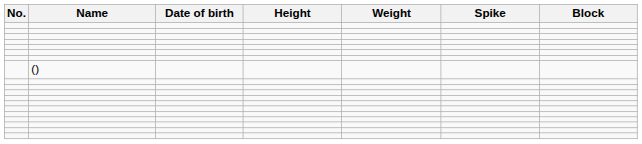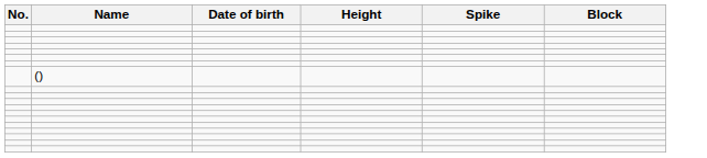 <table class="wikitable sortable" style="font-size:100%; text-align:center;">
 <tr>
 <th>No.</th>
 <th style="width:12em">Name</th>
 <th style="width:8em">Date of birth</th>
 <th style="width:9em">Height</th>
-<th style="width:9em">Weight</th>
 <th style="width:9em">Spike</th>
 <th style="width:9em">Block</th>
 </tr>
 <tr>
 <td></td>
 <td align=left> </td>
 <td align=right></td>
-<td></td>
 <td></td>
 <td></td>
 <td></td>
 </tr>
 <tr>
 <td></td>
 <td align=left> </td>
 <td align=right></td>
 <td></td>
 <td></td>
 <td></td>
-<td></td>
 </tr>
 <tr>
 <td></td>
 <td align=left> </td>
 <td align=right></td>
-<td></td>
 <td></td>
 <td></td>
 <td></td>
 </tr>
 <tr>
 <td></td>
 <td align=left> </td>
 <td align=right></td>
 <td></td>
 <td></td>
 <td></td>
-<td></td>
 </tr>
 <tr>
 <td></td>
 <td align=left> </td>
 <td align=right></td>
-<td></td>
 <td></td>
 <td></td>
 <td></td>
 </tr>
 <tr>
 <td></td>
 <td align=left> </td>
 <td align=right></td>
 <td></td>
 <td></td>
 <td></td>
-<td></td>
 </tr>
 <tr>
 <td></td>
 <td align=left> </td>
 <td align=right></td>
-<td></td>
 <td></td>
 <td></td>
 <td></td>
 </tr>
 <tr>
 <td></td>
 <td align=left>  ()</td>
 <td align=right></td>
 <td></td>
 <td></td>
 <td></td>
-<td></td>
 </tr>
 <tr>
 <td></td>
 <td align=left> </td>
 <td align=right></td>
-<td></td>
 <td></td>
 <td></td>
 <td></td>
 </tr>
 <tr>
 <td></td>
 <td align=left> </td>
 <td align=right></td>
 <td></td>
 <td></td>
 <td></td>
-<td></td>
 </tr>
 <tr>
 <td></td>
 <td align=left> </td>
 <td align=right></td>
-<td></td>
 <td></td>
 <td></td>
 <td></td>
 </tr>
 <tr>
 <td></td>
 <td align=left> </td>
 <td align=right></td>
 <td></td>
 <td></td>
 <td></td>
-<td></td>
 </tr>
 <tr>
 <td></td>
 <td align=left> </td>
 <td align=right></td>
-<td></td>
 <td></td>
 <td></td>
 <td></td>
 </tr>
 <tr>
 <td></td>
 <td align=left> </td>
 <td align=right></td>
 <td></td>
 <td></td>
 <td></td>
-<td></td>
 </tr>
 <tr>
 <td></td>
 <td align=left> </td>
 <td align=right></td>
-<td></td>
 <td></td>
 <td></td>
 <td></td>
 </tr>
 <tr>
 <td></td>
 <td align=left> </td>
 <td align=right></td>
 <td></td>
 <td></td>
 <td></td>
-<td></td>
 </tr>
 <tr>
 <td></td>
 <td align=left> </td>
 <td align=right></td>
-<td></td>
 <td></td>
 <td></td>
 <td></td>
 </tr>
 <tr>
 <td></td>
 <td align=left> </td>
 <td align=right></td>
 <td></td>
 <td></td>
 <td></td>
-<td></td>
 </tr>
 <tr>
 <td></td>
 <td align=left> </td>
 <td align=right></td>
 <td></td>
 <td></td>
 <td></td>
-<td></td>
 </tr>
 </table>
